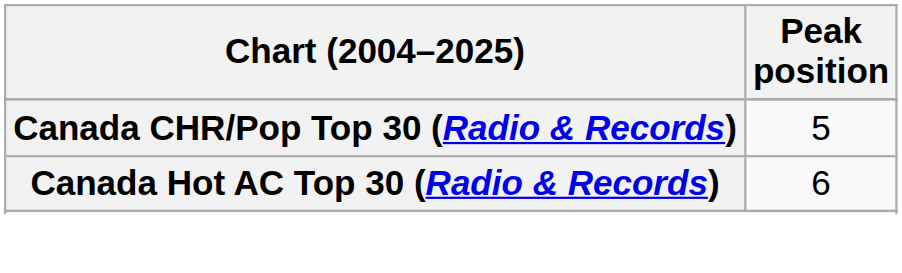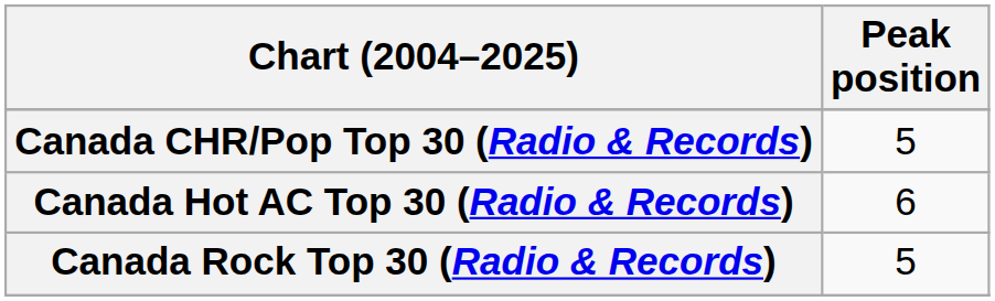 <table class="wikitable sortable plainrowheaders" style="text-align:center">
 <tr>
 <th scope="col">Chart (2004–2025)</th>
 <th scope="col">Peak<br>position</th>
 </tr>
 <tr>
 </tr>
 <tr>
 </tr>
 <tr>
 <th scope="row">Canada CHR/Pop Top 30 (<em><a href='#'>Radio & Records</a></em>)</th>
 <td>5</td>
 </tr>
 <tr>
 <th scope="row">Canada Hot AC Top 30 (<em><a href='#'>Radio & Records</a></em>)</th>
 <td>6</td>
+</tr>
+<tr>
+<th scope="row">Canada Rock Top 30 (<em><a href='#'>Radio & Records</a></em>)</th>
+<td>5</td>
 </tr>
 <tr>
 </tr>
 <tr>
 </tr>
 <tr>
 </tr>
 <tr>
 </tr>
 <tr>
 </tr>
 <tr>
 </tr>
 <tr>
 </tr>
 <tr>
 </tr>
 <tr>
 </tr>
 <tr>
 </tr>
 <tr>
 </tr>
 <tr>
 </tr>
 <tr>
 </tr>
 <tr>
 </tr>
 </table>
